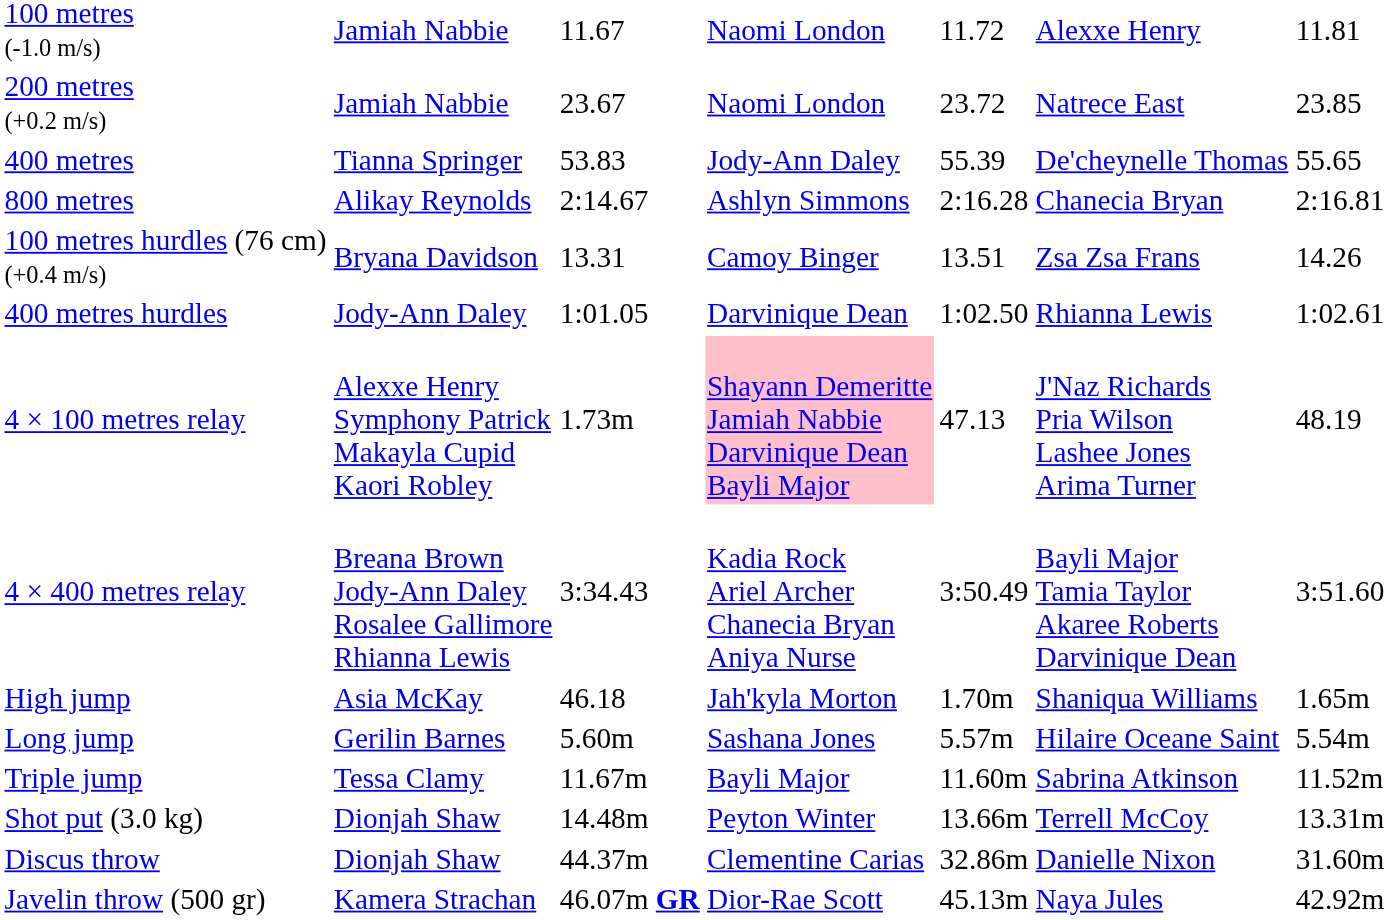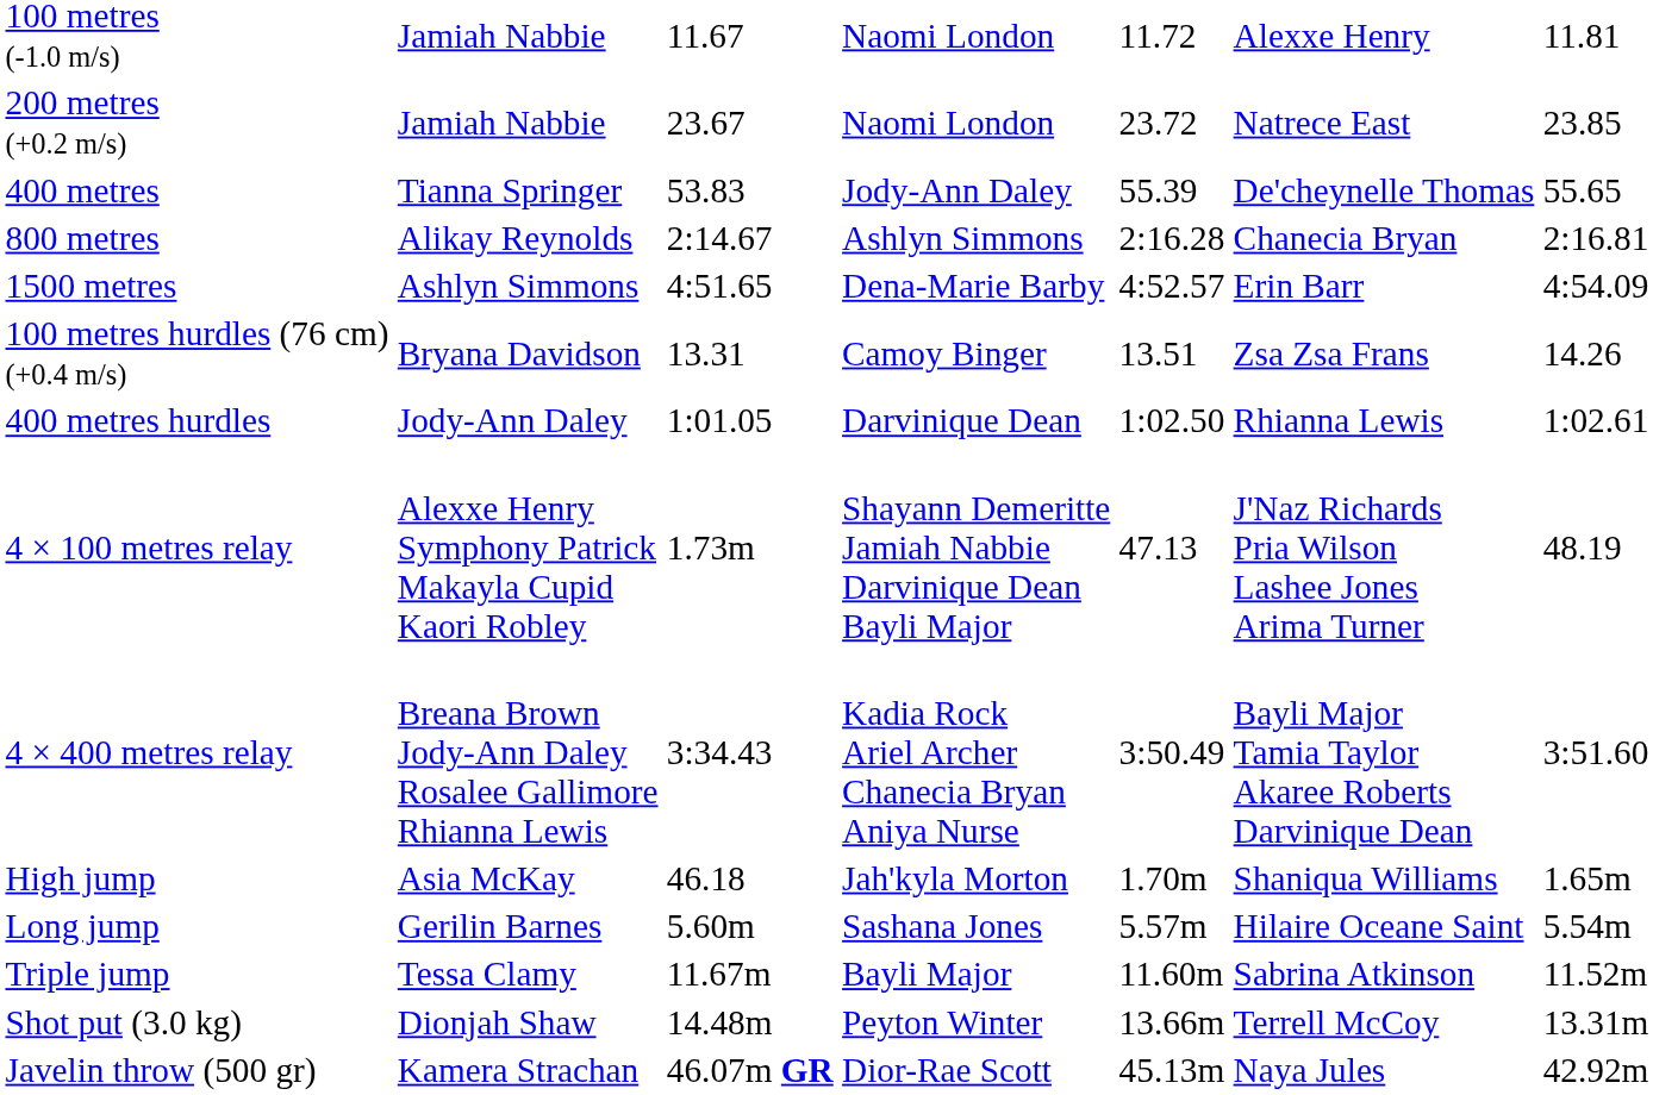 <table>
 <tr>
 <td><a href='#'>100 metres</a> <br> <small>(-1.0 m/s)</small></td>
 <td align=left><a href='#'>Jamiah Nabbie</a> <br> </td>
 <td>11.67</td>
 <td align=left><a href='#'>Naomi London</a> <br> </td>
 <td>11.72</td>
 <td align=left><a href='#'>Alexxe Henry</a> <br> </td>
 <td>11.81</td>
 </tr>
 <tr>
 <td><a href='#'>200 metres</a> <br> <small>(+0.2 m/s)</small></td>
 <td align=left><a href='#'>Jamiah Nabbie</a> <br> </td>
 <td>23.67</td>
 <td align=left><a href='#'>Naomi London</a> <br> </td>
 <td>23.72</td>
 <td align=left><a href='#'>Natrece East</a> <br> </td>
 <td>23.85</td>
 </tr>
 <tr>
 <td><a href='#'>400 metres</a></td>
 <td align=left><a href='#'>Tianna Springer</a> <br> </td>
 <td>53.83</td>
 <td align=left><a href='#'>Jody-Ann Daley</a> <br> </td>
 <td>55.39</td>
 <td align=left><a href='#'>De'cheynelle Thomas</a> <br> </td>
 <td>55.65</td>
 </tr>
 <tr>
 <td><a href='#'>800 metres</a></td>
 <td align=left><a href='#'>Alikay Reynolds</a> <br> </td>
 <td>2:14.67</td>
 <td align=left><a href='#'>Ashlyn Simmons</a> <br> </td>
 <td>2:16.28</td>
 <td align=left><a href='#'>Chanecia Bryan</a> <br> </td>
 <td>2:16.81</td>
 </tr>
 <tr>
+<td><a href='#'>1500 metres</a></td>
+<td align=left><a href='#'>Ashlyn Simmons</a> <br> </td>
+<td>4:51.65</td>
+<td align=left><a href='#'>Dena-Marie Barby</a> <br> </td>
+<td>4:52.57</td>
+<td align=left><a href='#'>Erin Barr</a> <br> </td>
+<td>4:54.09</td>
+</tr>
+<tr>
 <td><a href='#'>100 metres hurdles</a> (76 cm) <br> <small>(+0.4 m/s)</small></td>
 <td align=left><a href='#'>Bryana Davidson</a> <br> </td>
 <td>13.31</td>
 <td align=left><a href='#'>Camoy Binger</a> <br> </td>
 <td>13.51</td>
 <td align=left><a href='#'>Zsa Zsa Frans</a> <br> </td>
 <td>14.26</td>
 </tr>
 <tr>
 <td><a href='#'>400 metres hurdles</a></td>
 <td align=left><a href='#'>Jody-Ann Daley</a> <br> </td>
 <td>1:01.05</td>
 <td align=left><a href='#'>Darvinique Dean</a> <br> </td>
 <td>1:02.50</td>
 <td align=left><a href='#'>Rhianna Lewis</a> <br> </td>
 <td>1:02.61</td>
 </tr>
 <tr>
 <td><a href='#'>4 × 100 metres relay</a></td>
 <td align=left><br><a href='#'>Alexxe Henry</a><br><a href='#'>Symphony Patrick</a><br><a href='#'>Makayla Cupid</a><br><a href='#'>Kaori Robley</a></td>
 <td>1.73m</td>
-<td align=left style="background: pink;"><br><a href='#'>Shayann Demeritte</a><br><a href='#'>Jamiah Nabbie</a><br><a href='#'>Darvinique Dean</a><br><a href='#'>Bayli Major</a></td>
+<td align=left><br><a href='#'>Shayann Demeritte</a><br><a href='#'>Jamiah Nabbie</a><br><a href='#'>Darvinique Dean</a><br><a href='#'>Bayli Major</a></td>
 <td>47.13</td>
 <td align=left><br><a href='#'>J'Naz Richards</a><br><a href='#'>Pria Wilson</a><br><a href='#'>Lashee Jones</a><br><a href='#'>Arima Turner</a></td>
 <td>48.19</td>
 </tr>
 <tr>
 <td><a href='#'>4 × 400 metres relay</a></td>
 <td align=left> <br> <a href='#'>Breana Brown</a><br><a href='#'>Jody-Ann Daley</a><br><a href='#'>Rosalee Gallimore</a><br><a href='#'>Rhianna Lewis</a></td>
 <td>3:34.43</td>
 <td align=left><br><a href='#'>Kadia Rock</a><br><a href='#'>Ariel Archer</a><br><a href='#'>Chanecia Bryan</a><br><a href='#'>Aniya Nurse</a></td>
 <td>3:50.49</td>
 <td align=left><br><a href='#'>Bayli Major</a><br><a href='#'>Tamia Taylor</a><br><a href='#'>Akaree Roberts</a><br><a href='#'>Darvinique Dean</a></td>
 <td>3:51.60</td>
 </tr>
 <tr>
 <td><a href='#'>High jump</a></td>
 <td align=left><a href='#'>Asia McKay</a> <br> </td>
 <td>46.18</td>
 <td align=left><a href='#'>Jah'kyla Morton</a> <br> </td>
 <td>1.70m</td>
 <td align=left><a href='#'>Shaniqua Williams</a> <br> </td>
 <td>1.65m</td>
 </tr>
 <tr>
 <td><a href='#'>Long jump</a></td>
 <td align=left><a href='#'>Gerilin Barnes</a> <br> </td>
 <td>5.60m</td>
 <td align=left><a href='#'>Sashana Jones</a> <br> </td>
 <td>5.57m</td>
 <td align=left><a href='#'>Hilaire Oceane Saint</a> <br> </td>
 <td>5.54m</td>
 </tr>
 <tr>
 <td><a href='#'>Triple jump</a></td>
 <td align=left><a href='#'>Tessa Clamy</a> <br> </td>
 <td>11.67m</td>
 <td align=left><a href='#'>Bayli Major</a> <br> </td>
 <td>11.60m</td>
 <td align=left><a href='#'>Sabrina Atkinson</a> <br> </td>
 <td>11.52m</td>
 </tr>
 <tr>
 <td><a href='#'>Shot put</a> (3.0 kg)</td>
 <td align=left><a href='#'>Dionjah Shaw</a> <br> </td>
 <td>14.48m</td>
 <td align=left><a href='#'>Peyton Winter</a> <br> </td>
 <td>13.66m</td>
 <td align=left><a href='#'>Terrell McCoy</a> <br> </td>
 <td>13.31m</td>
 </tr>
 <tr>
-<td><a href='#'>Discus throw</a></td>
-<td align=left><a href='#'>Dionjah Shaw</a> <br> </td>
-<td>44.37m</td>
-<td align=left><a href='#'>Clementine Carias</a> <br> </td>
-<td>32.86m</td>
-<td align=left><a href='#'>Danielle Nixon</a> <br> </td>
-<td>31.60m</td>
-</tr>
-<tr>
 <td><a href='#'>Javelin throw</a> (500 gr)</td>
 <td align=left><a href='#'>Kamera Strachan</a> <br> </td>
 <td>46.07m <strong><a href='#'>GR</a></strong></td>
 <td align=left><a href='#'>Dior-Rae Scott</a> <br> </td>
 <td>45.13m</td>
 <td align=left><a href='#'>Naya Jules</a> <br> </td>
 <td>42.92m</td>
 </tr>
 </table>
